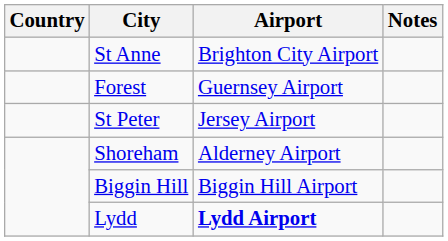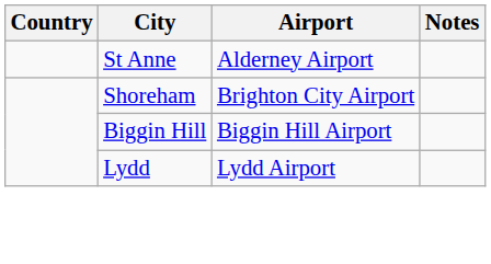 <table class="wikitable sortable">
 <tr>
 <th>Country</th>
 <th>City</th>
 <th>Airport</th>
 <th>Notes</th>
 </tr>
 <tr>
 <td></td>
 <td><a href='#'>St Anne</a></td>
-<td><a href='#'>Brighton City Airport</a></td>
-<td></td>
-</tr>
-<tr>
-<td></td>
-<td><a href='#'>Forest</a></td>
-<td><a href='#'>Guernsey Airport</a></td>
-<td></td>
-</tr>
-<tr>
-<td></td>
-<td><a href='#'>St Peter</a></td>
-<td><a href='#'>Jersey Airport</a></td>
+<td><a href='#'>Alderney Airport</a></td>
 <td></td>
 </tr>
 <tr>
 <td rowspan="3"></td>
 <td><a href='#'>Shoreham</a></td>
-<td><a href='#'>Alderney Airport</a></td>
+<td><a href='#'>Brighton City Airport</a></td>
 <td></td>
 </tr>
 <tr>
 <td><a href='#'>Biggin Hill</a></td>
 <td><a href='#'>Biggin Hill Airport</a></td>
 <td></td>
 </tr>
 <tr>
 <td><a href='#'>Lydd</a></td>
-<td><strong><a href='#'>Lydd Airport</a></strong></td>
+<td><a href='#'>Lydd Airport</a></td>
 <td></td>
 </tr>
 </table>
